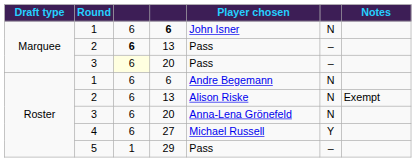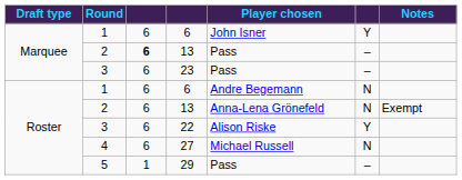 <table class="wikitable" style="text-align:left">
 <tr>
 <th style="background:#3d1e56; color:#25d0ff" width="100px">Draft type</th>
 <th style="background:#3d1e56; color:#25d0ff" width="50px">Round</th>
 <th style="background:#3d1e56; color:#25d0ff" width="50px"></th>
 <th style="background:#3d1e56; color:#25d0ff" width="50px"></th>
 <th style="background:#3d1e56; color:#25d0ff" width="200px">Player chosen</th>
 <th style="background:#3d1e56; color:#25d0ff" width="25px"></th>
 <th style="background:#3d1e56; color:#25d0ff" width="100px">Notes</th>
 </tr>
 <tr>
 <td rowspan="3" style="text-align:center">Marquee</td>
 <td style="text-align:center">1</td>
 <td style="text-align:center">6</td>
-<td style="text-align:center"><strong>6</strong></td>
+<td style="text-align:center">6</td>
 <td> <a href='#'>John Isner</a></td>
-<td style="text-align:center">N</td>
+<td style="text-align:center">Y</td>
 <td></td>
 </tr>
 <tr>
 <td style="text-align:center">2</td>
 <td style="text-align:center"><strong>6</strong></td>
 <td style="text-align:center">13</td>
 <td>Pass</td>
 <td style="text-align:center">–</td>
 <td></td>
 </tr>
 <tr>
 <td style="text-align:center">3</td>
-<td style="background: lightyellow; text-align:center">6</td>
-<td style="text-align:center">20</td>
+<td style="text-align:center">6</td>
+<td style="text-align:center">23</td>
 <td>Pass</td>
 <td style="text-align:center">–</td>
 <td></td>
 </tr>
 <tr>
 <td rowspan="5" style="text-align:center">Roster</td>
 <td style="text-align:center">1</td>
 <td style="text-align:center">6</td>
 <td style="text-align:center">6</td>
 <td> <a href='#'>Andre Begemann</a></td>
 <td style="text-align:center">N</td>
 <td></td>
 </tr>
 <tr>
 <td style="text-align:center">2</td>
 <td style="text-align:center">6</td>
 <td style="text-align:center">13</td>
-<td> <a href='#'>Alison Riske</a></td>
+<td> <a href='#'>Anna-Lena Grönefeld</a></td>
 <td style="text-align:center">N</td>
 <td>Exempt</td>
 </tr>
 <tr>
 <td style="text-align:center">3</td>
 <td style="text-align:center">6</td>
-<td style="text-align:center">20</td>
-<td> <a href='#'>Anna-Lena Grönefeld</a></td>
-<td style="text-align:center">N</td>
+<td style="text-align:center">22</td>
+<td> <a href='#'>Alison Riske</a></td>
+<td style="text-align:center">Y</td>
 <td></td>
 </tr>
 <tr>
 <td style="text-align:center">4</td>
 <td style="text-align:center">6</td>
 <td style="text-align:center">27</td>
 <td> <a href='#'>Michael Russell</a></td>
-<td style="text-align:center">Y</td>
+<td style="text-align:center">N</td>
 <td></td>
 </tr>
 <tr>
 <td style="text-align:center">5</td>
 <td style="text-align:center">1</td>
 <td style="text-align:center">29</td>
 <td>Pass</td>
 <td style="text-align:center">–</td>
 <td></td>
 </tr>
 </table>
